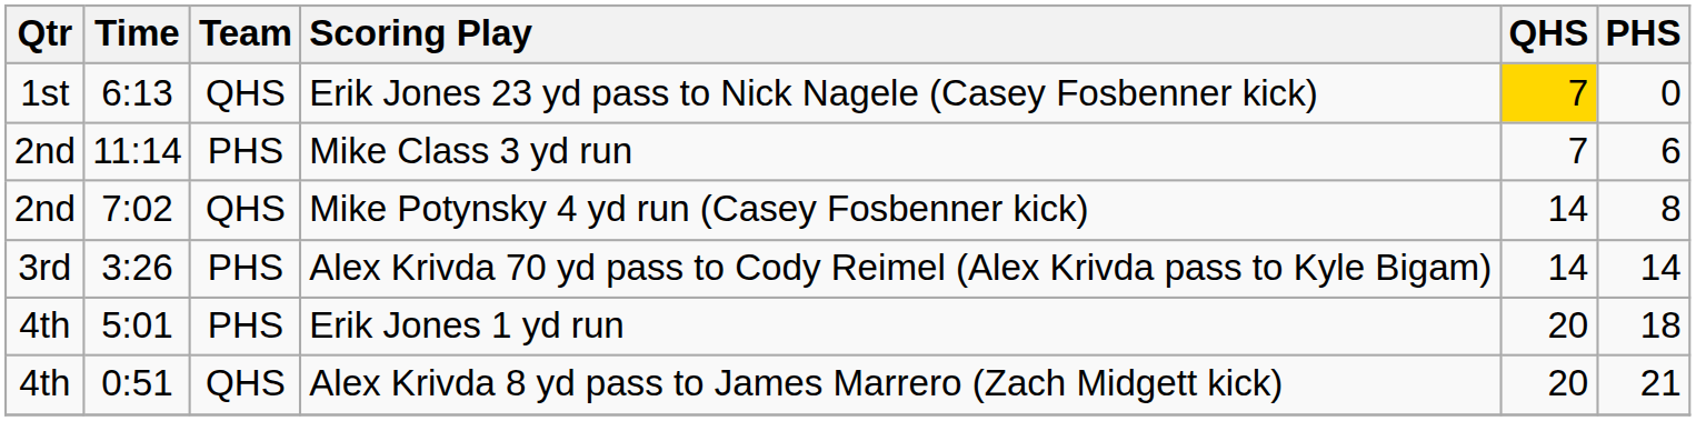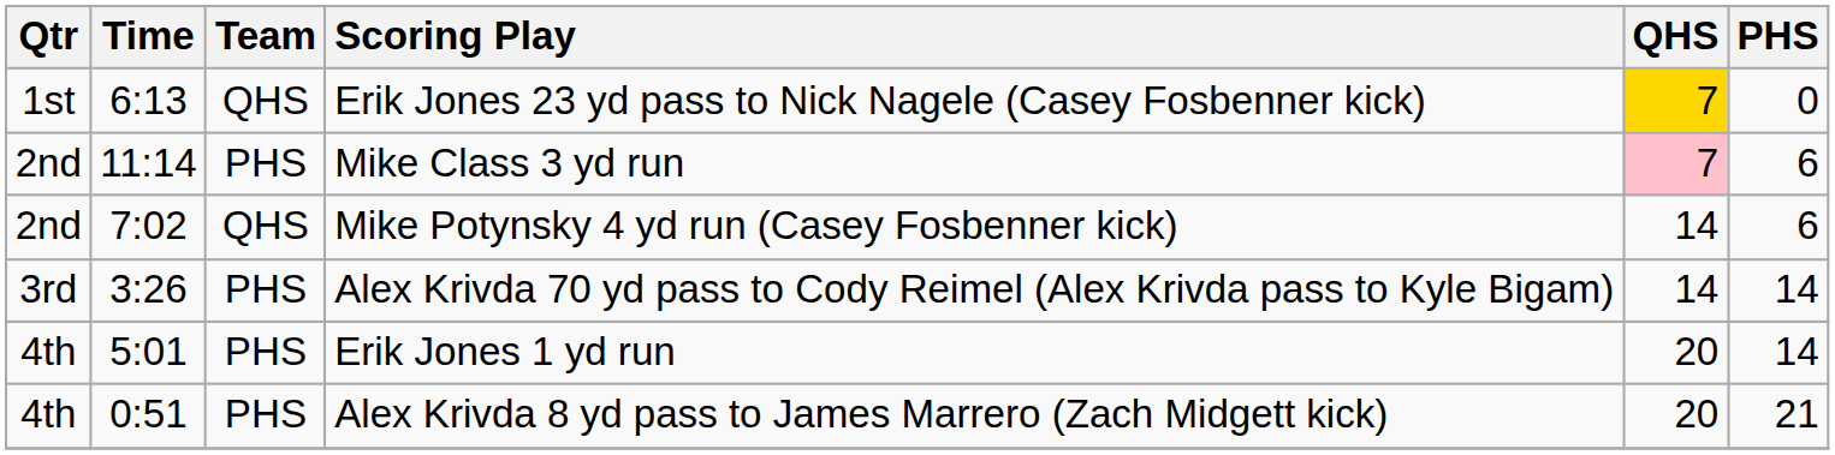 <table class="wikitable">
 <tr>
 <th style="text-align: center;">Qtr</th>
 <th style="text-align: center;">Time</th>
 <th style="text-align: center;">Team</th>
 <th style="text-align: left;">Scoring Play</th>
 <th style="text-align: right;">QHS</th>
 <th style="text-align: right;">PHS</th>
 </tr>
 <tr>
 <td style="text-align: center;">1st</td>
 <td style="text-align: center;">6:13</td>
 <td style="text-align: center;">QHS</td>
 <td style="text-align: left;">Erik Jones 23 yd pass to Nick Nagele (Casey Fosbenner kick)</td>
 <td style="background: gold; text-align: right;">7</td>
 <td style="text-align: right;">0</td>
 </tr>
 <tr>
 <td style="text-align: center;">2nd</td>
 <td style="text-align: center;">11:14</td>
 <td style="text-align: center;">PHS</td>
 <td style="text-align: left;">Mike Class 3 yd run</td>
-<td style="text-align: right;">7</td>
+<td style="background: pink; text-align: right;">7</td>
 <td style="text-align: right;">6</td>
 </tr>
 <tr>
 <td style="text-align: center;">2nd</td>
 <td style="text-align: center;">7:02</td>
 <td style="text-align: center;">QHS</td>
 <td style="text-align: left;">Mike Potynsky 4 yd run (Casey Fosbenner kick)</td>
 <td style="text-align: right;">14</td>
-<td style="text-align: right;">8</td>
+<td style="text-align: right;">6</td>
 </tr>
 <tr>
 <td style="text-align: center;">3rd</td>
 <td style="text-align: center;">3:26</td>
 <td style="text-align: center;">PHS</td>
 <td style="text-align: left;">Alex Krivda 70 yd pass to Cody Reimel (Alex Krivda pass to Kyle Bigam)</td>
 <td style="text-align: right;">14</td>
 <td style="text-align: right;">14</td>
 </tr>
 <tr>
 <td style="text-align: center;">4th</td>
 <td style="text-align: center;">5:01</td>
 <td style="text-align: center;">PHS</td>
 <td style="text-align: left;">Erik Jones 1 yd run</td>
 <td style="text-align: right;">20</td>
-<td style="text-align: right;">18</td>
+<td style="text-align: right;">14</td>
 </tr>
 <tr>
 <td style="text-align: center;">4th</td>
 <td style="text-align: center;">0:51</td>
-<td style="text-align: center;">QHS</td>
+<td style="text-align: center;">PHS</td>
 <td style="text-align: left;">Alex Krivda 8 yd pass to James Marrero (Zach Midgett kick)</td>
 <td style="text-align: right;">20</td>
 <td style="text-align: right;">21</td>
 </tr>
 <tr>
 </tr>
 </table>
